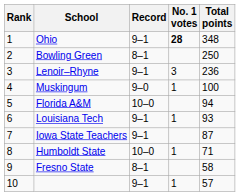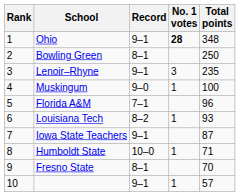 <table class="wikitable">
 <tr>
 <th>Rank</th>
 <th>School</th>
 <th>Record</th>
 <th>No. 1<br>votes</th>
 <th>Total<br>points</th>
 </tr>
 <tr>
 <td>1</td>
 <td><a href='#'>Ohio</a></td>
 <td>9–1</td>
 <td><strong>28</strong></td>
 <td>348</td>
 </tr>
 <tr>
 <td>2</td>
 <td><a href='#'>Bowling Green</a></td>
 <td>8–1</td>
 <td></td>
 <td>250</td>
 </tr>
 <tr>
 <td>3</td>
 <td><a href='#'>Lenoir–Rhyne</a></td>
 <td>9–1</td>
 <td>3</td>
-<td>236</td>
+<td>235</td>
 </tr>
 <tr>
 <td>4</td>
 <td><a href='#'>Muskingum</a></td>
 <td>9–0</td>
 <td>1</td>
 <td>100</td>
 </tr>
 <tr>
 <td>5</td>
 <td><a href='#'>Florida A&M</a></td>
-<td>10–0</td>
+<td>7–1</td>
 <td></td>
-<td>94</td>
+<td>96</td>
 </tr>
 <tr>
 <td>6</td>
 <td><a href='#'>Louisiana Tech</a></td>
-<td>9–1</td>
+<td>8–2</td>
 <td>1</td>
 <td>93</td>
 </tr>
 <tr>
 <td>7</td>
 <td><a href='#'>Iowa State Teachers</a></td>
 <td>9–1</td>
 <td></td>
 <td>87</td>
 </tr>
 <tr>
 <td>8</td>
 <td><a href='#'>Humboldt State</a></td>
 <td>10–0</td>
 <td>1</td>
 <td>71</td>
 </tr>
 <tr>
 <td>9</td>
 <td><a href='#'>Fresno State</a></td>
 <td>8–1</td>
 <td></td>
-<td>58</td>
+<td>70</td>
 </tr>
 <tr>
 <td>10</td>
 <td></td>
 <td>9–1</td>
 <td>1</td>
 <td>57</td>
 </tr>
 </table>
